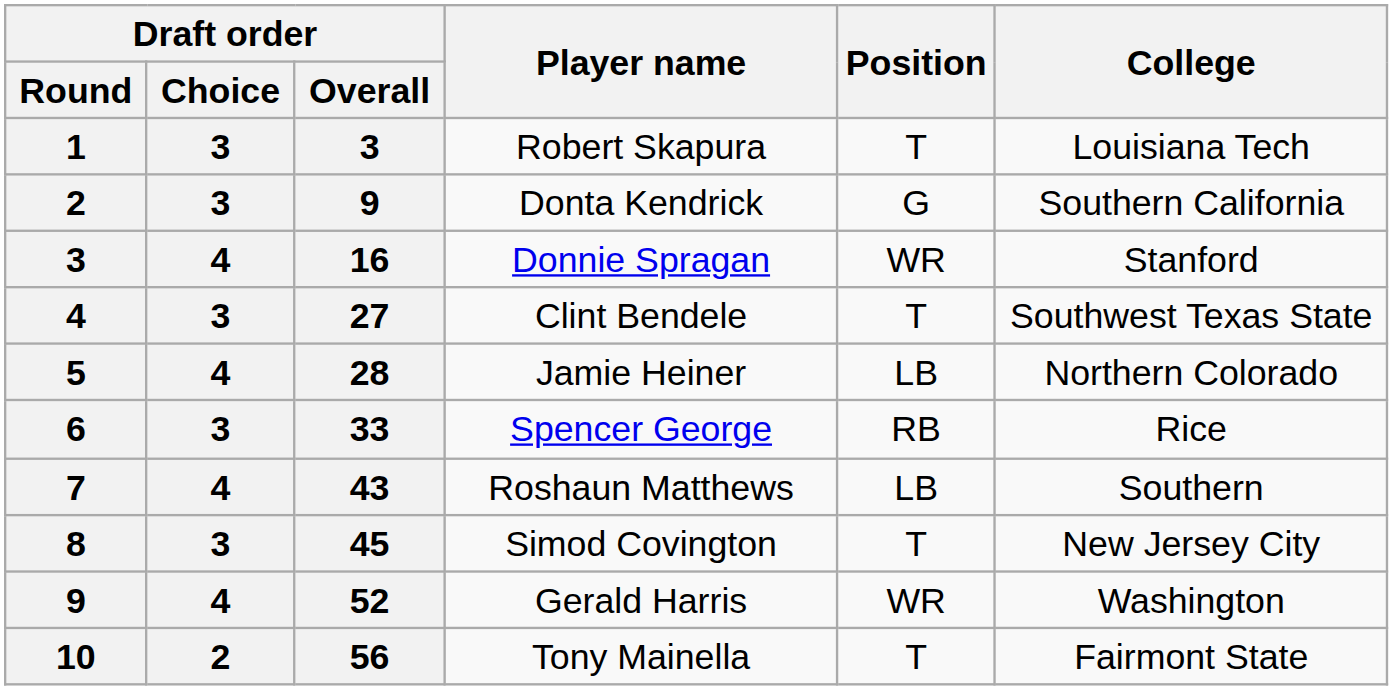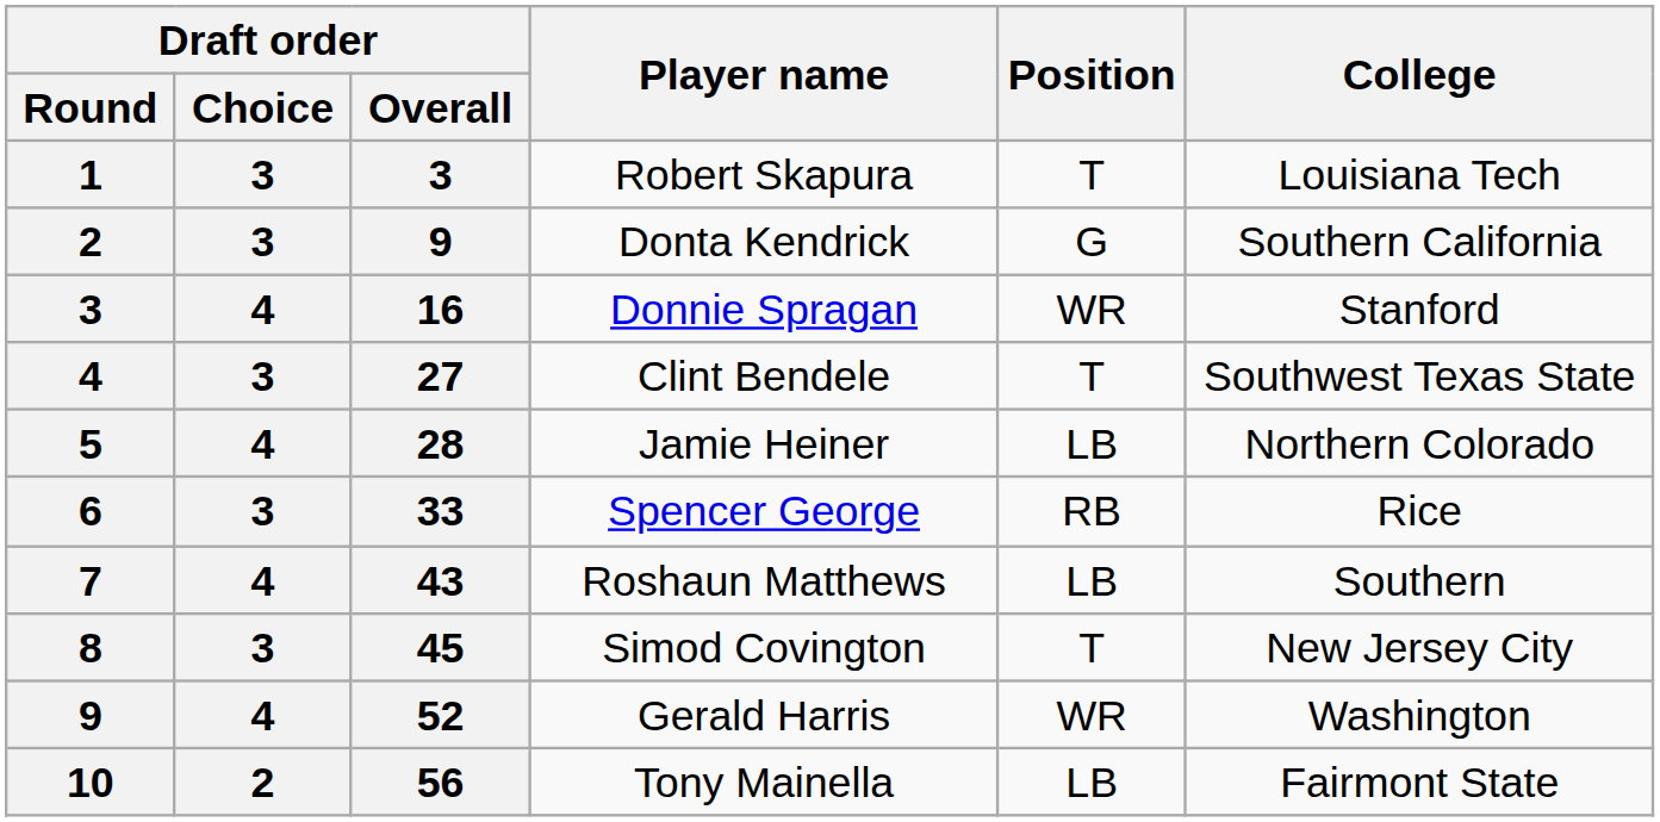 <table class="wikitable" style="font-size:95%; text-align:center">
 <tr>
 <th width="180" colspan="3">Draft order</th>
 <th width="160" rowspan="2">Player name</th>
 <th width="60"  rowspan="2">Position</th>
 <th width="160" rowspan="2">College</th>
 </tr>
 <tr>
 <th>Round</th>
 <th>Choice</th>
 <th>Overall</th>
 </tr>
 <tr>
 <th>1</th>
 <th>3</th>
 <th>3</th>
 <td>Robert Skapura</td>
 <td>T</td>
 <td>Louisiana Tech</td>
 </tr>
 <tr>
 <th>2</th>
 <th>3</th>
 <th>9</th>
 <td>Donta Kendrick</td>
 <td>G</td>
 <td>Southern California</td>
 </tr>
 <tr>
 <th>3</th>
 <th>4</th>
 <th>16</th>
 <td><a href='#'>Donnie Spragan</a></td>
 <td>WR</td>
 <td>Stanford</td>
 </tr>
 <tr>
 <th>4</th>
 <th>3</th>
 <th>27</th>
 <td>Clint Bendele</td>
 <td>T</td>
 <td>Southwest Texas State</td>
 </tr>
 <tr>
 <th>5</th>
 <th>4</th>
 <th>28</th>
 <td>Jamie Heiner</td>
 <td>LB</td>
 <td>Northern Colorado</td>
 </tr>
 <tr>
 <th>6</th>
 <th>3</th>
 <th>33</th>
 <td><a href='#'>Spencer George</a></td>
 <td>RB</td>
 <td>Rice</td>
 </tr>
 <tr>
 <th>7</th>
 <th>4</th>
 <th>43</th>
 <td>Roshaun Matthews</td>
 <td>LB</td>
 <td>Southern</td>
 </tr>
 <tr>
 <th>8</th>
 <th>3</th>
 <th>45</th>
 <td>Simod Covington</td>
 <td>T</td>
 <td>New Jersey City</td>
 </tr>
 <tr>
 <th>9</th>
 <th>4</th>
 <th>52</th>
 <td>Gerald Harris</td>
 <td>WR</td>
 <td>Washington</td>
 </tr>
 <tr>
 <th>10</th>
 <th>2</th>
 <th>56</th>
 <td>Tony Mainella</td>
-<td>T</td>
+<td>LB</td>
 <td>Fairmont State</td>
 </tr>
 </table>
